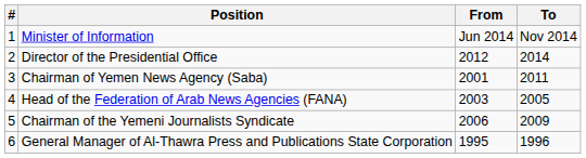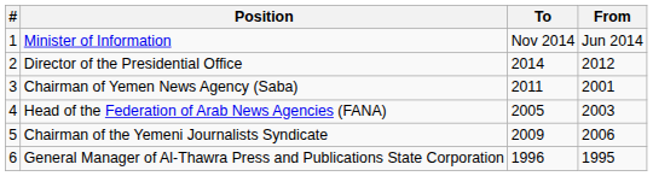 <table class="wikitable">
 <tr>
 <th>#</th>
 <th>Position</th>
+<th>To</th>
 <th>From</th>
-<th>To</th>
 </tr>
 <tr>
 <td>1</td>
 <td><a href='#'>Minister of Information</a></td>
+<td>Nov 2014</td>
 <td>Jun 2014</td>
-<td>Nov 2014</td>
 </tr>
 <tr>
 <td>2</td>
 <td>Director of the Presidential Office</td>
+<td>2014</td>
 <td>2012</td>
-<td>2014</td>
 </tr>
 <tr>
 <td>3</td>
 <td>Chairman of Yemen News Agency (Saba)</td>
+<td>2011</td>
 <td>2001</td>
-<td>2011</td>
 </tr>
 <tr>
 <td>4</td>
 <td>Head of the <a href='#'>Federation of Arab News Agencies</a> (FANA)</td>
+<td>2005</td>
 <td>2003</td>
-<td>2005</td>
 </tr>
 <tr>
 <td>5</td>
 <td>Chairman of the Yemeni Journalists Syndicate</td>
+<td>2009</td>
 <td>2006</td>
-<td>2009</td>
 </tr>
 <tr>
 <td>6</td>
 <td>General Manager of Al-Thawra Press and Publications State Corporation</td>
+<td>1996</td>
 <td>1995</td>
-<td>1996</td>
 </tr>
 </table>
